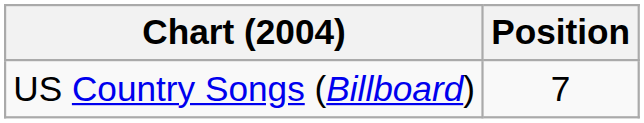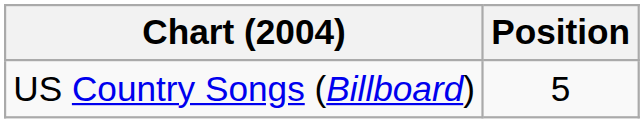 <table class="wikitable sortable">
 <tr>
 <th scope="col">Chart (2004)</th>
 <th scope="col">Position</th>
 </tr>
 <tr>
 <td>US <a href='#'>Country Songs</a> (<em><a href='#'>Billboard</a></em>)</td>
-<td align="center">7</td>
+<td align="center">5</td>
 </tr>
 </table>
